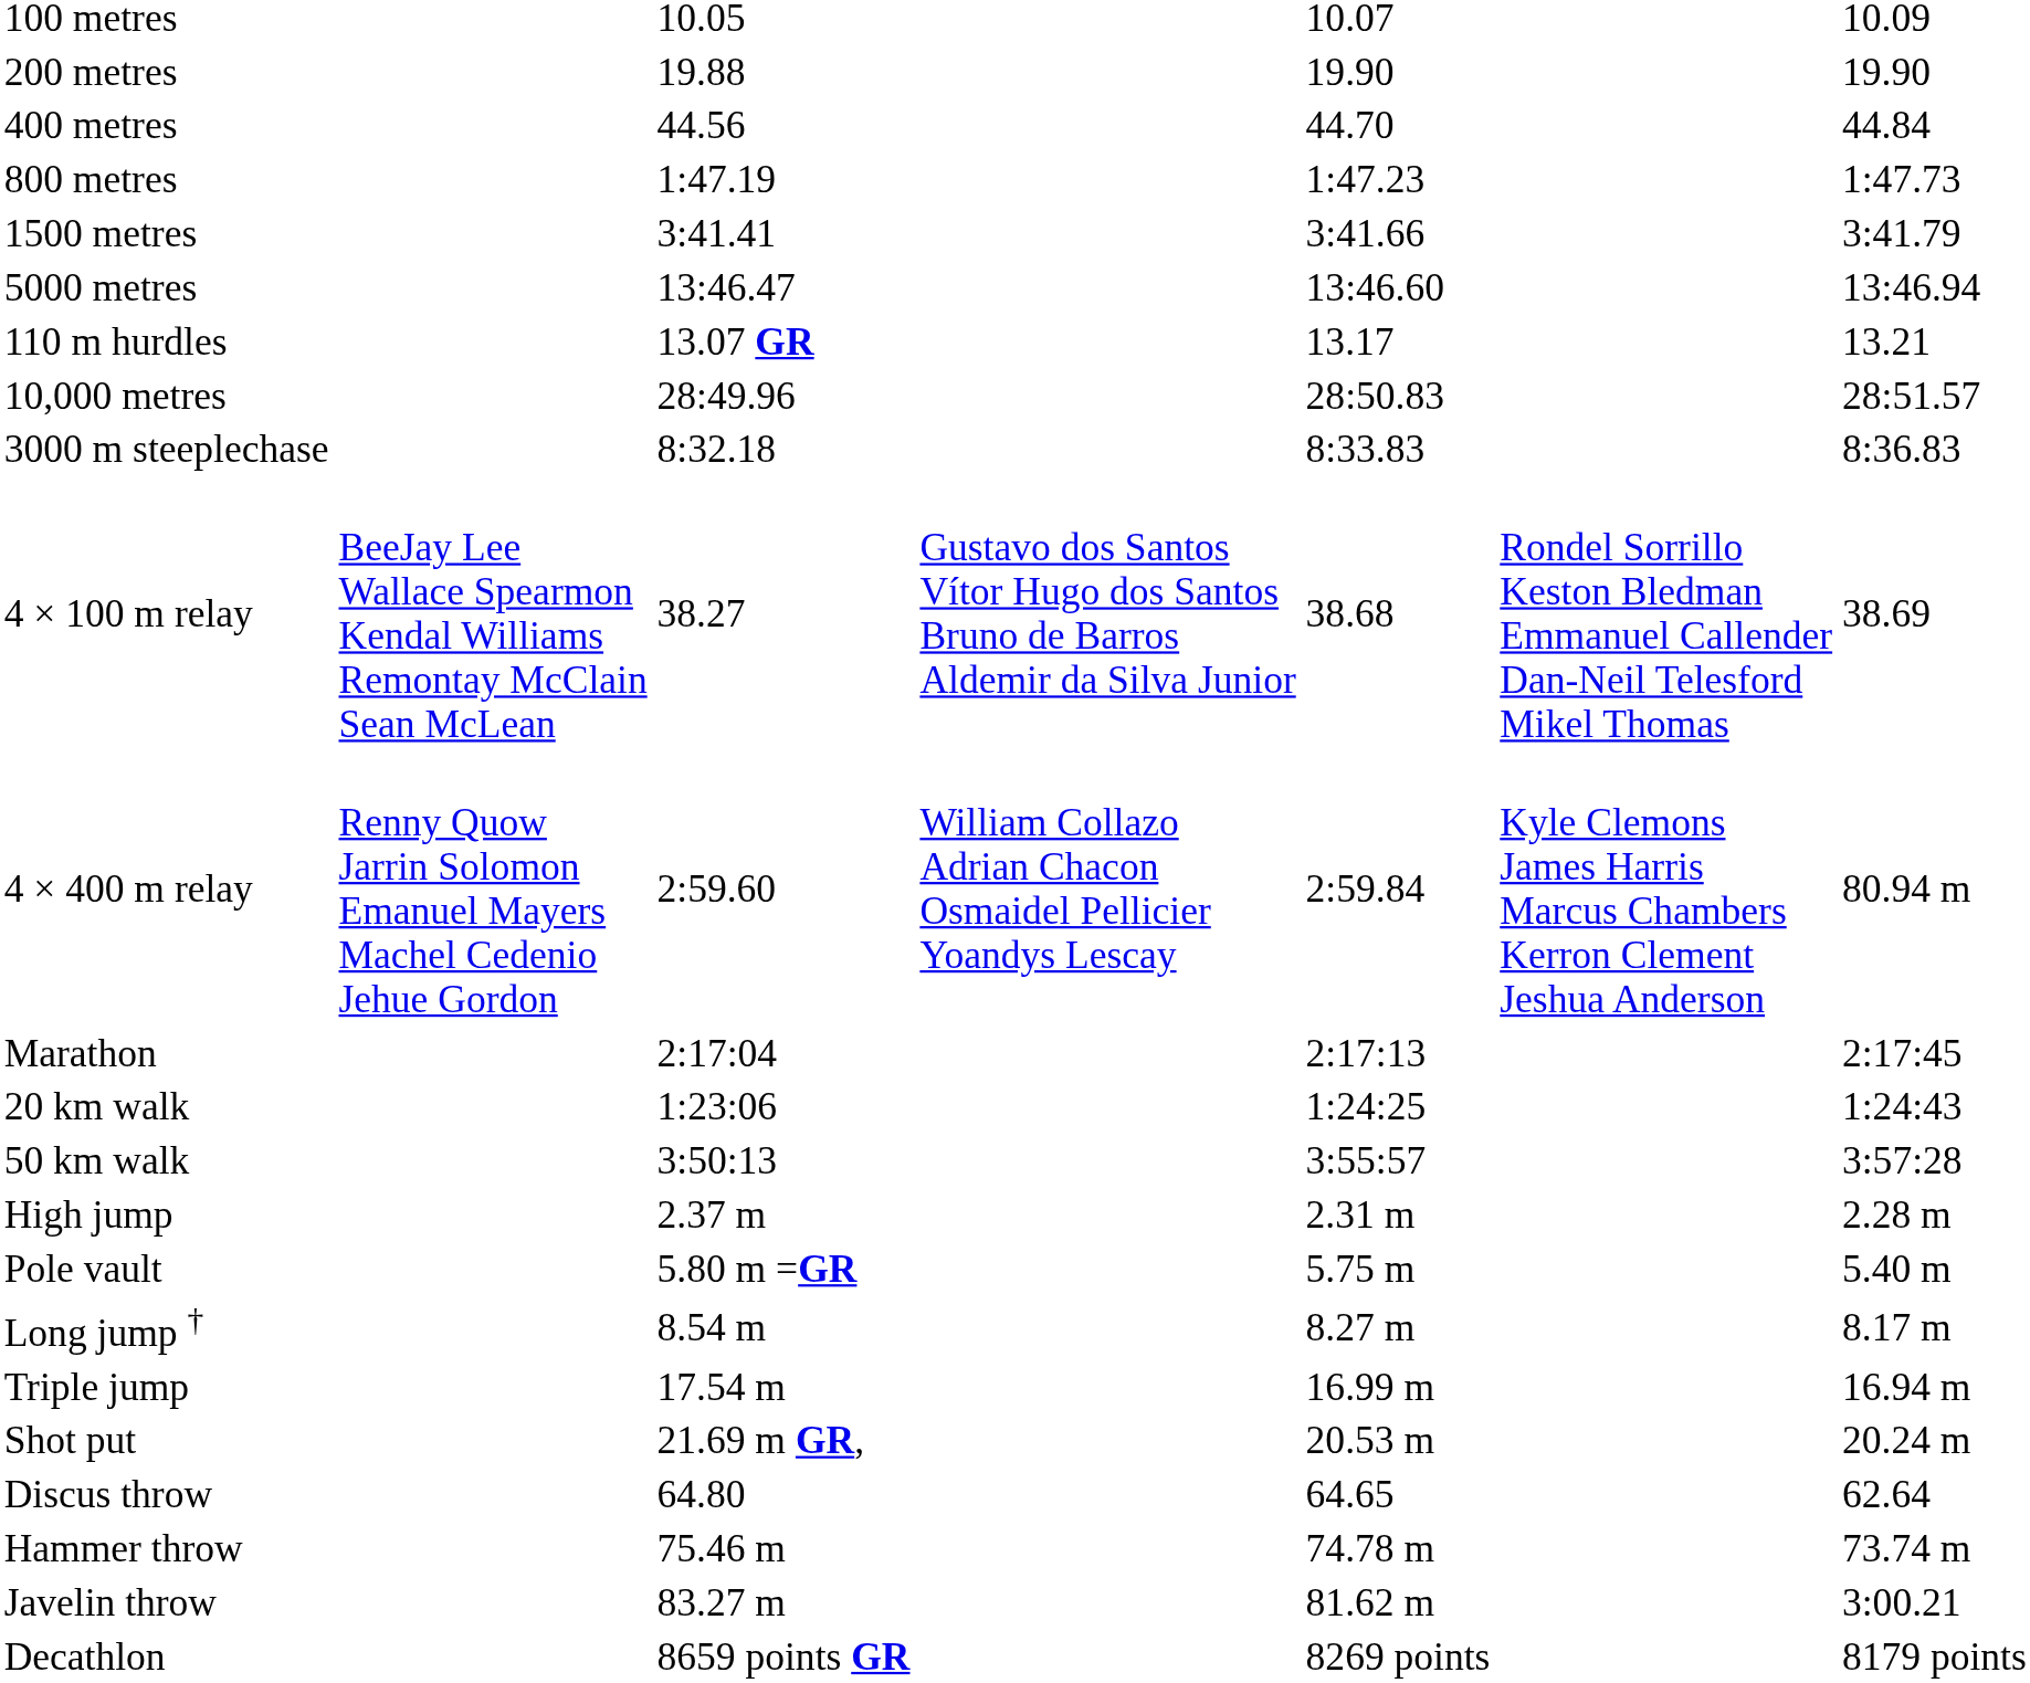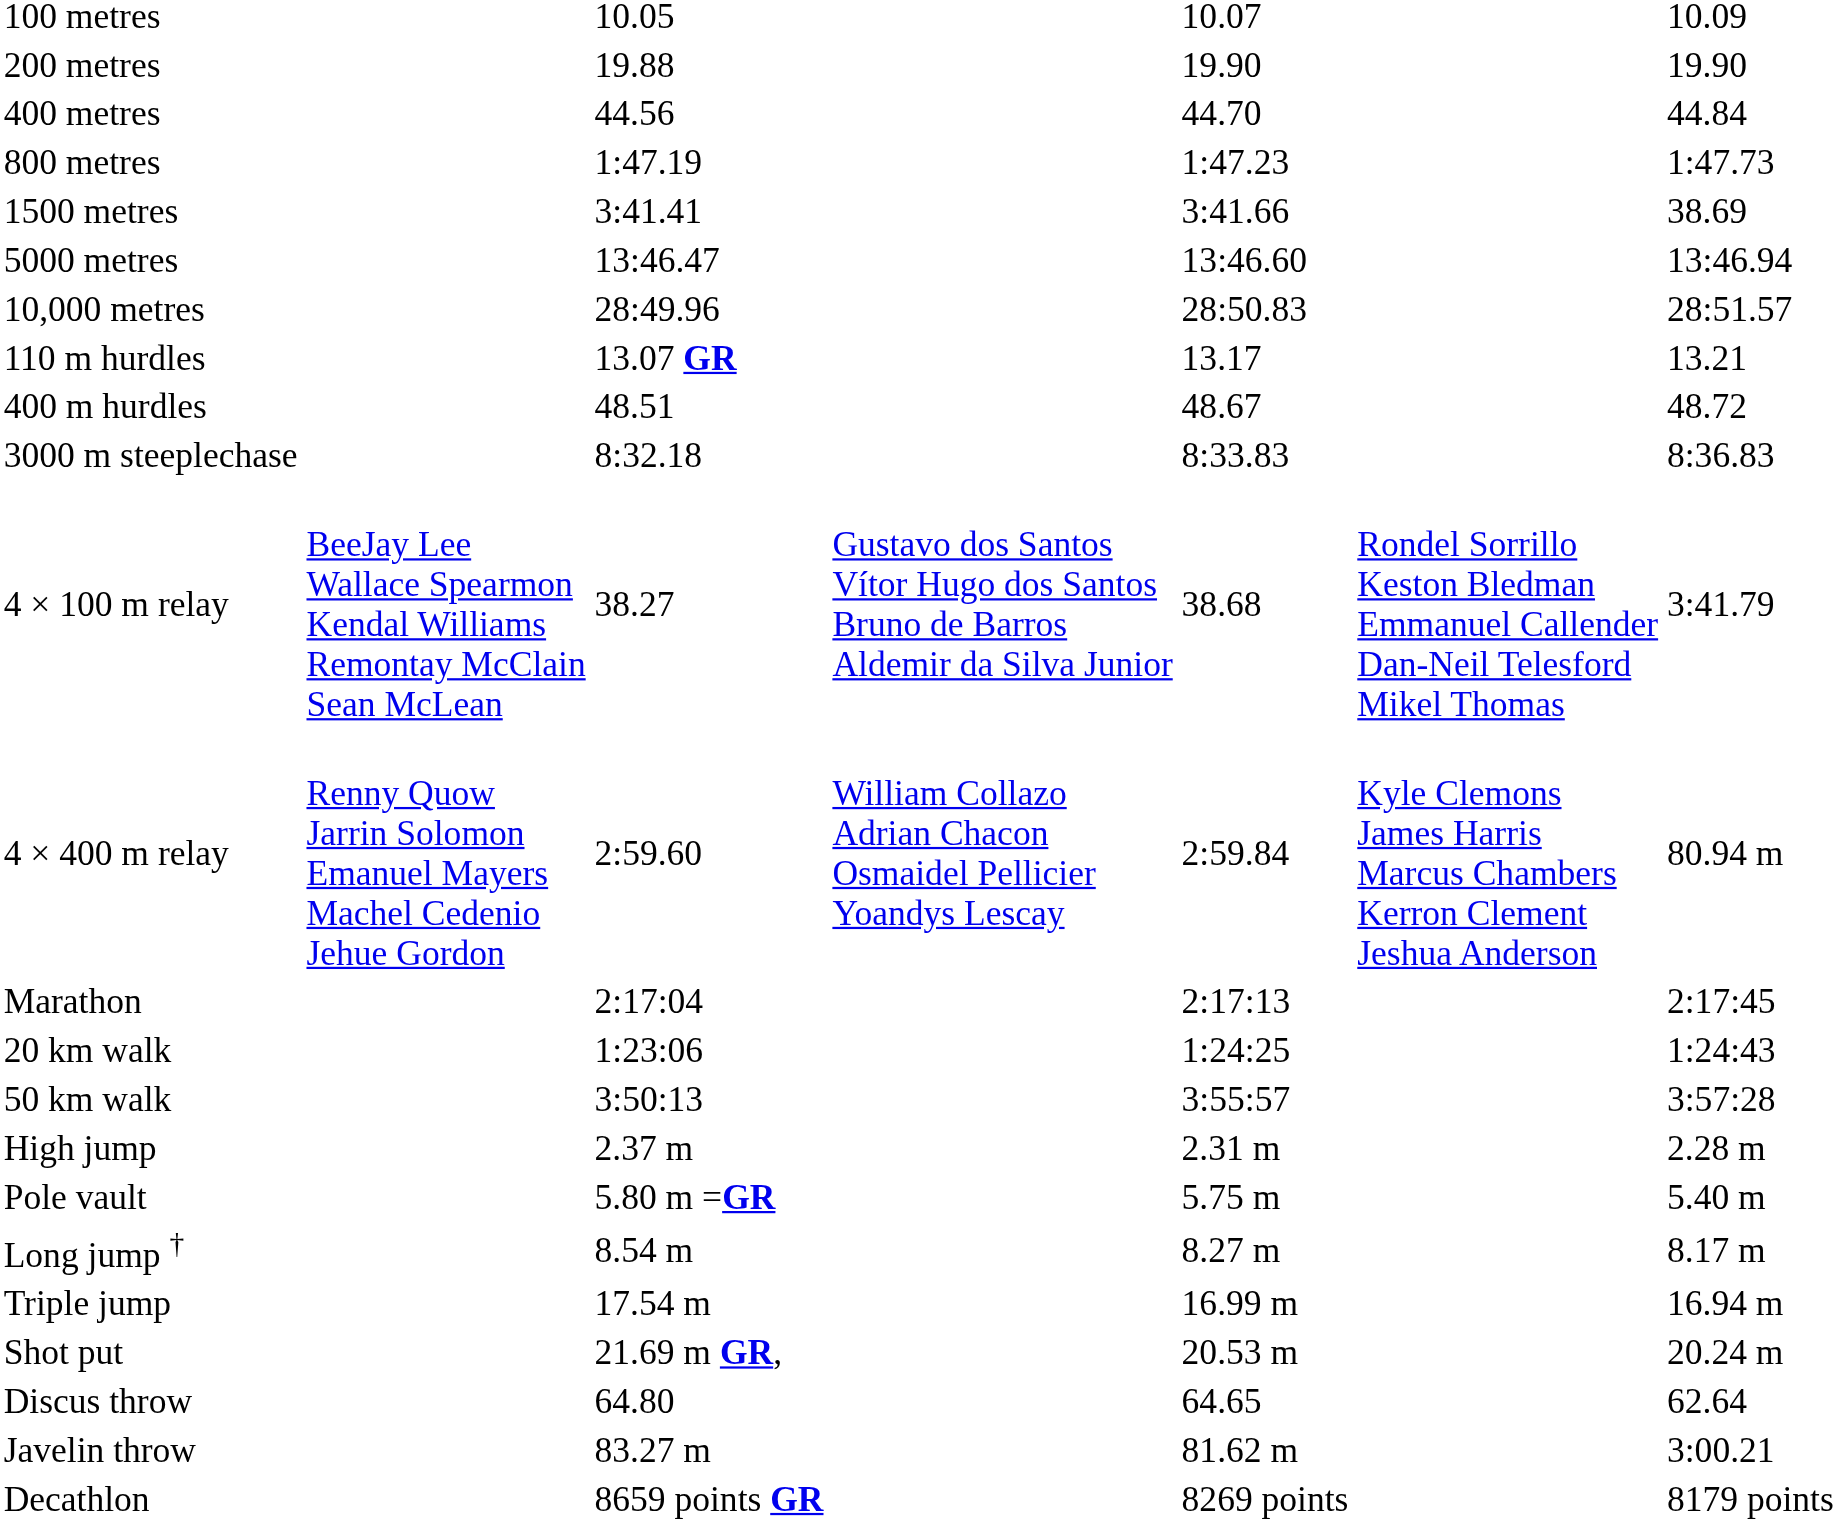 <table>
 <tr>
 <td>100 metres<br></td>
 <td></td>
 <td>10.05</td>
 <td></td>
 <td>10.07</td>
 <td></td>
 <td>10.09</td>
 </tr>
 <tr>
 <td>200 metres<br></td>
 <td></td>
 <td>19.88 </td>
 <td></td>
 <td>19.90</td>
 <td></td>
 <td>19.90 </td>
 </tr>
 <tr>
 <td>400 metres<br></td>
 <td></td>
 <td>44.56 </td>
 <td></td>
 <td>44.70</td>
 <td></td>
 <td>44.84 </td>
 </tr>
 <tr>
 <td>800 metres<br></td>
 <td></td>
 <td>1:47.19</td>
 <td></td>
 <td>1:47.23</td>
 <td></td>
 <td>1:47.73</td>
 </tr>
 <tr>
 <td>1500 metres<br></td>
 <td></td>
 <td>3:41.41</td>
 <td></td>
 <td>3:41.66</td>
 <td></td>
-<td>3:41.79</td>
+<td>38.69</td>
 </tr>
 <tr>
 <td>5000 metres<br></td>
 <td></td>
 <td>13:46.47</td>
 <td></td>
 <td>13:46.60</td>
 <td></td>
 <td>13:46.94 </td>
 </tr>
 <tr>
+<td>10,000 metres<br></td>
+<td></td>
+<td>28:49.96</td>
+<td></td>
+<td>28:50.83</td>
+<td></td>
+<td>28:51.57</td>
+</tr>
+<tr>
 <td>110 m hurdles<br></td>
 <td></td>
 <td>13.07 <strong><a href='#'>GR</a></strong></td>
 <td></td>
 <td>13.17 </td>
 <td></td>
 <td>13.21 </td>
 </tr>
 <tr>
-<td>10,000 metres<br></td>
+<td>400 m hurdles<br></td>
 <td></td>
-<td>28:49.96</td>
+<td>48.51 </td>
 <td></td>
-<td>28:50.83</td>
+<td>48.67</td>
 <td></td>
-<td>28:51.57</td>
+<td>48.72 </td>
 </tr>
 <tr>
 <td>3000 m steeplechase<br></td>
 <td></td>
 <td>8:32.18</td>
 <td></td>
 <td>8:33.83</td>
 <td></td>
 <td>8:36.83</td>
 </tr>
 <tr>
 <td>4 × 100 m relay<br></td>
 <td><br> <a href='#'>BeeJay Lee</a><br> <a href='#'>Wallace Spearmon</a><br> <a href='#'>Kendal Williams</a><br> <a href='#'>Remontay McClain</a> <br> <a href='#'>Sean McLean</a></td>
 <td>38.27</td>
 <td><br> <a href='#'>Gustavo dos Santos</a><br> <a href='#'>Vítor Hugo dos Santos</a><br> <a href='#'>Bruno de Barros</a><br> <a href='#'>Aldemir da Silva Junior</a><br><br></td>
 <td>38.68</td>
 <td><br> <a href='#'>Rondel Sorrillo</a><br> <a href='#'>Keston Bledman</a><br> <a href='#'>Emmanuel Callender</a><br><a href='#'>Dan-Neil Telesford</a> <br><a href='#'>Mikel Thomas</a></td>
-<td>38.69</td>
+<td>3:41.79</td>
 </tr>
 <tr>
 <td>4 × 400 m relay<br> </td>
 <td><br> <a href='#'>Renny Quow</a> <br> <a href='#'>Jarrin Solomon</a> <br> <a href='#'>Emanuel Mayers</a> <br> <a href='#'>Machel Cedenio</a><br> <a href='#'>Jehue Gordon</a></td>
 <td>2:59.60 </td>
 <td><br><a href='#'>William Collazo</a><br><a href='#'>Adrian Chacon</a><br><a href='#'>Osmaidel Pellicier</a><br><a href='#'>Yoandys Lescay</a><br> <br></td>
 <td>2:59.84 </td>
 <td><br> <a href='#'>Kyle Clemons</a> <br> <a href='#'>James Harris</a> <br> <a href='#'>Marcus Chambers</a> <br> <a href='#'>Kerron Clement</a><br><a href='#'>Jeshua Anderson</a></td>
 <td>80.94 m</td>
 </tr>
 <tr>
 <td>Marathon<br></td>
 <td></td>
 <td>2:17:04 </td>
 <td></td>
 <td>2:17:13</td>
 <td></td>
 <td>2:17:45</td>
 </tr>
 <tr>
 <td>20 km walk<br></td>
 <td></td>
 <td>1:23:06</td>
 <td></td>
 <td>1:24:25</td>
 <td></td>
 <td>1:24:43</td>
 </tr>
 <tr>
 <td>50 km walk<br></td>
 <td></td>
 <td>3:50:13 </td>
 <td></td>
 <td>3:55:57</td>
 <td></td>
 <td>3:57:28</td>
 </tr>
 <tr>
 <td>High jump<br></td>
 <td></td>
 <td>2.37 m </td>
 <td></td>
 <td>2.31 m</td>
 <td></td>
 <td>2.28 m</td>
 </tr>
 <tr>
 <td>Pole vault<br></td>
 <td></td>
 <td>5.80 m =<strong><a href='#'>GR</a></strong></td>
 <td></td>
 <td>5.75 m </td>
 <td><br></td>
 <td>5.40 m</td>
 </tr>
 <tr>
 <td>Long jump <sup>†</sup><br></td>
 <td></td>
 <td>8.54 m</td>
 <td></td>
 <td>8.27 m</td>
 <td></td>
 <td>8.17 m</td>
 </tr>
 <tr>
 <td>Triple jump<br></td>
 <td></td>
 <td>17.54 m</td>
 <td></td>
 <td>16.99 m </td>
 <td></td>
 <td>16.94 m</td>
 </tr>
 <tr>
 <td>Shot put<br></td>
 <td></td>
 <td>21.69 m <strong><a href='#'>GR</a></strong>, </td>
 <td></td>
 <td>20.53 m</td>
 <td></td>
 <td>20.24 m</td>
 </tr>
 <tr>
 <td>Discus throw<br></td>
 <td></td>
 <td>64.80</td>
 <td></td>
 <td>64.65 </td>
 <td></td>
 <td>62.64</td>
 </tr>
 <tr>
-<td>Hammer throw<br></td>
-<td></td>
-<td>75.46 m</td>
-<td></td>
-<td>74.78 m</td>
-<td></td>
-<td>73.74 m</td>
-</tr>
-<tr>
 <td>Javelin throw<br></td>
 <td></td>
 <td>83.27 m</td>
 <td></td>
 <td>81.62 m </td>
 <td></td>
 <td>3:00.21</td>
 </tr>
 <tr>
 <td>Decathlon<br></td>
 <td></td>
 <td>8659 points <strong><a href='#'>GR</a></strong> </td>
 <td></td>
 <td>8269 points </td>
 <td></td>
 <td>8179 points </td>
 </tr>
 </table>
